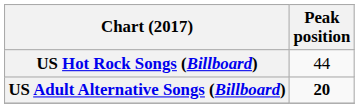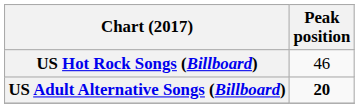 <table class="wikitable sortable plainrowheaders" style="text-align:center">
 <tr>
 <th scope="col">Chart (2017)</th>
 <th scope="col">Peak<br>position</th>
 </tr>
 <tr>
 <th scope="row">US <a href='#'>Hot Rock Songs</a> (<a href='#'><em>Billboard</em></a>)</th>
-<td>44</td>
+<td>46</td>
 </tr>
 <tr>
 <th scope="row">US <a href='#'>Adult Alternative Songs</a> (<a href='#'><em>Billboard</em></a>)</th>
 <td><strong>20</strong></td>
 </tr>
 <tr>
 </tr>
 </table>
